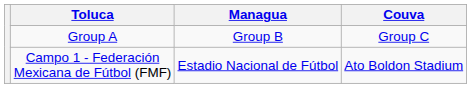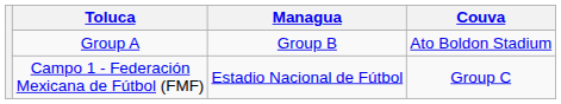 <table class="wikitable" style="text-align:center">
 <tr>
 <th rowspan="3"></th>
 <th> <a href='#'>Toluca</a></th>
 <th> <a href='#'>Managua</a></th>
 <th> <a href='#'>Couva</a></th>
 </tr>
 <tr>
 <td><a href='#'>Group A</a></td>
 <td><a href='#'>Group B</a></td>
-<td><a href='#'>Group C</a></td>
+<td><a href='#'>Ato Boldon Stadium</a></td>
 </tr>
 <tr>
 <td><a href='#'>Campo 1 - Federación<br>Mexicana de Fútbol</a> (FMF)</td>
 <td><a href='#'>Estadio Nacional de Fútbol</a></td>
-<td><a href='#'>Ato Boldon Stadium</a></td>
+<td><a href='#'>Group C</a></td>
 </tr>
 </table>
